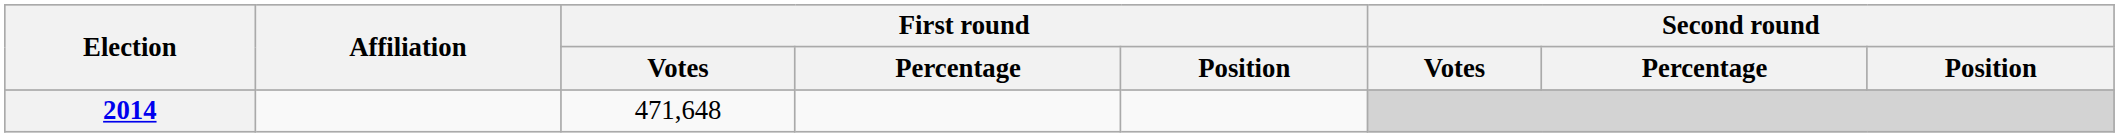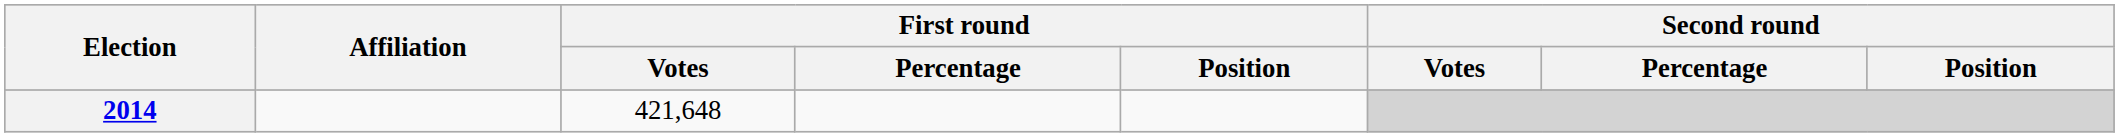 <table class="wikitable" style="width:100%;">
 <tr>
 <th rowspan=2>Election</th>
 <th rowspan=2>Affiliation</th>
 <th colspan=3>First round</th>
 <th colspan=3>Second round</th>
 </tr>
 <tr>
 <th>Votes</th>
 <th>Percentage</th>
 <th>Position</th>
 <th>Votes</th>
 <th>Percentage</th>
 <th>Position</th>
 </tr>
 <tr align=center>
 <th><a href='#'>2014</a></th>
 <td></td>
-<td>471,648</td>
+<td>421,648</td>
 <td></td>
 <td></td>
 <td style="background:lightgrey;" colspan="3"></td>
 </tr>
 </table>
